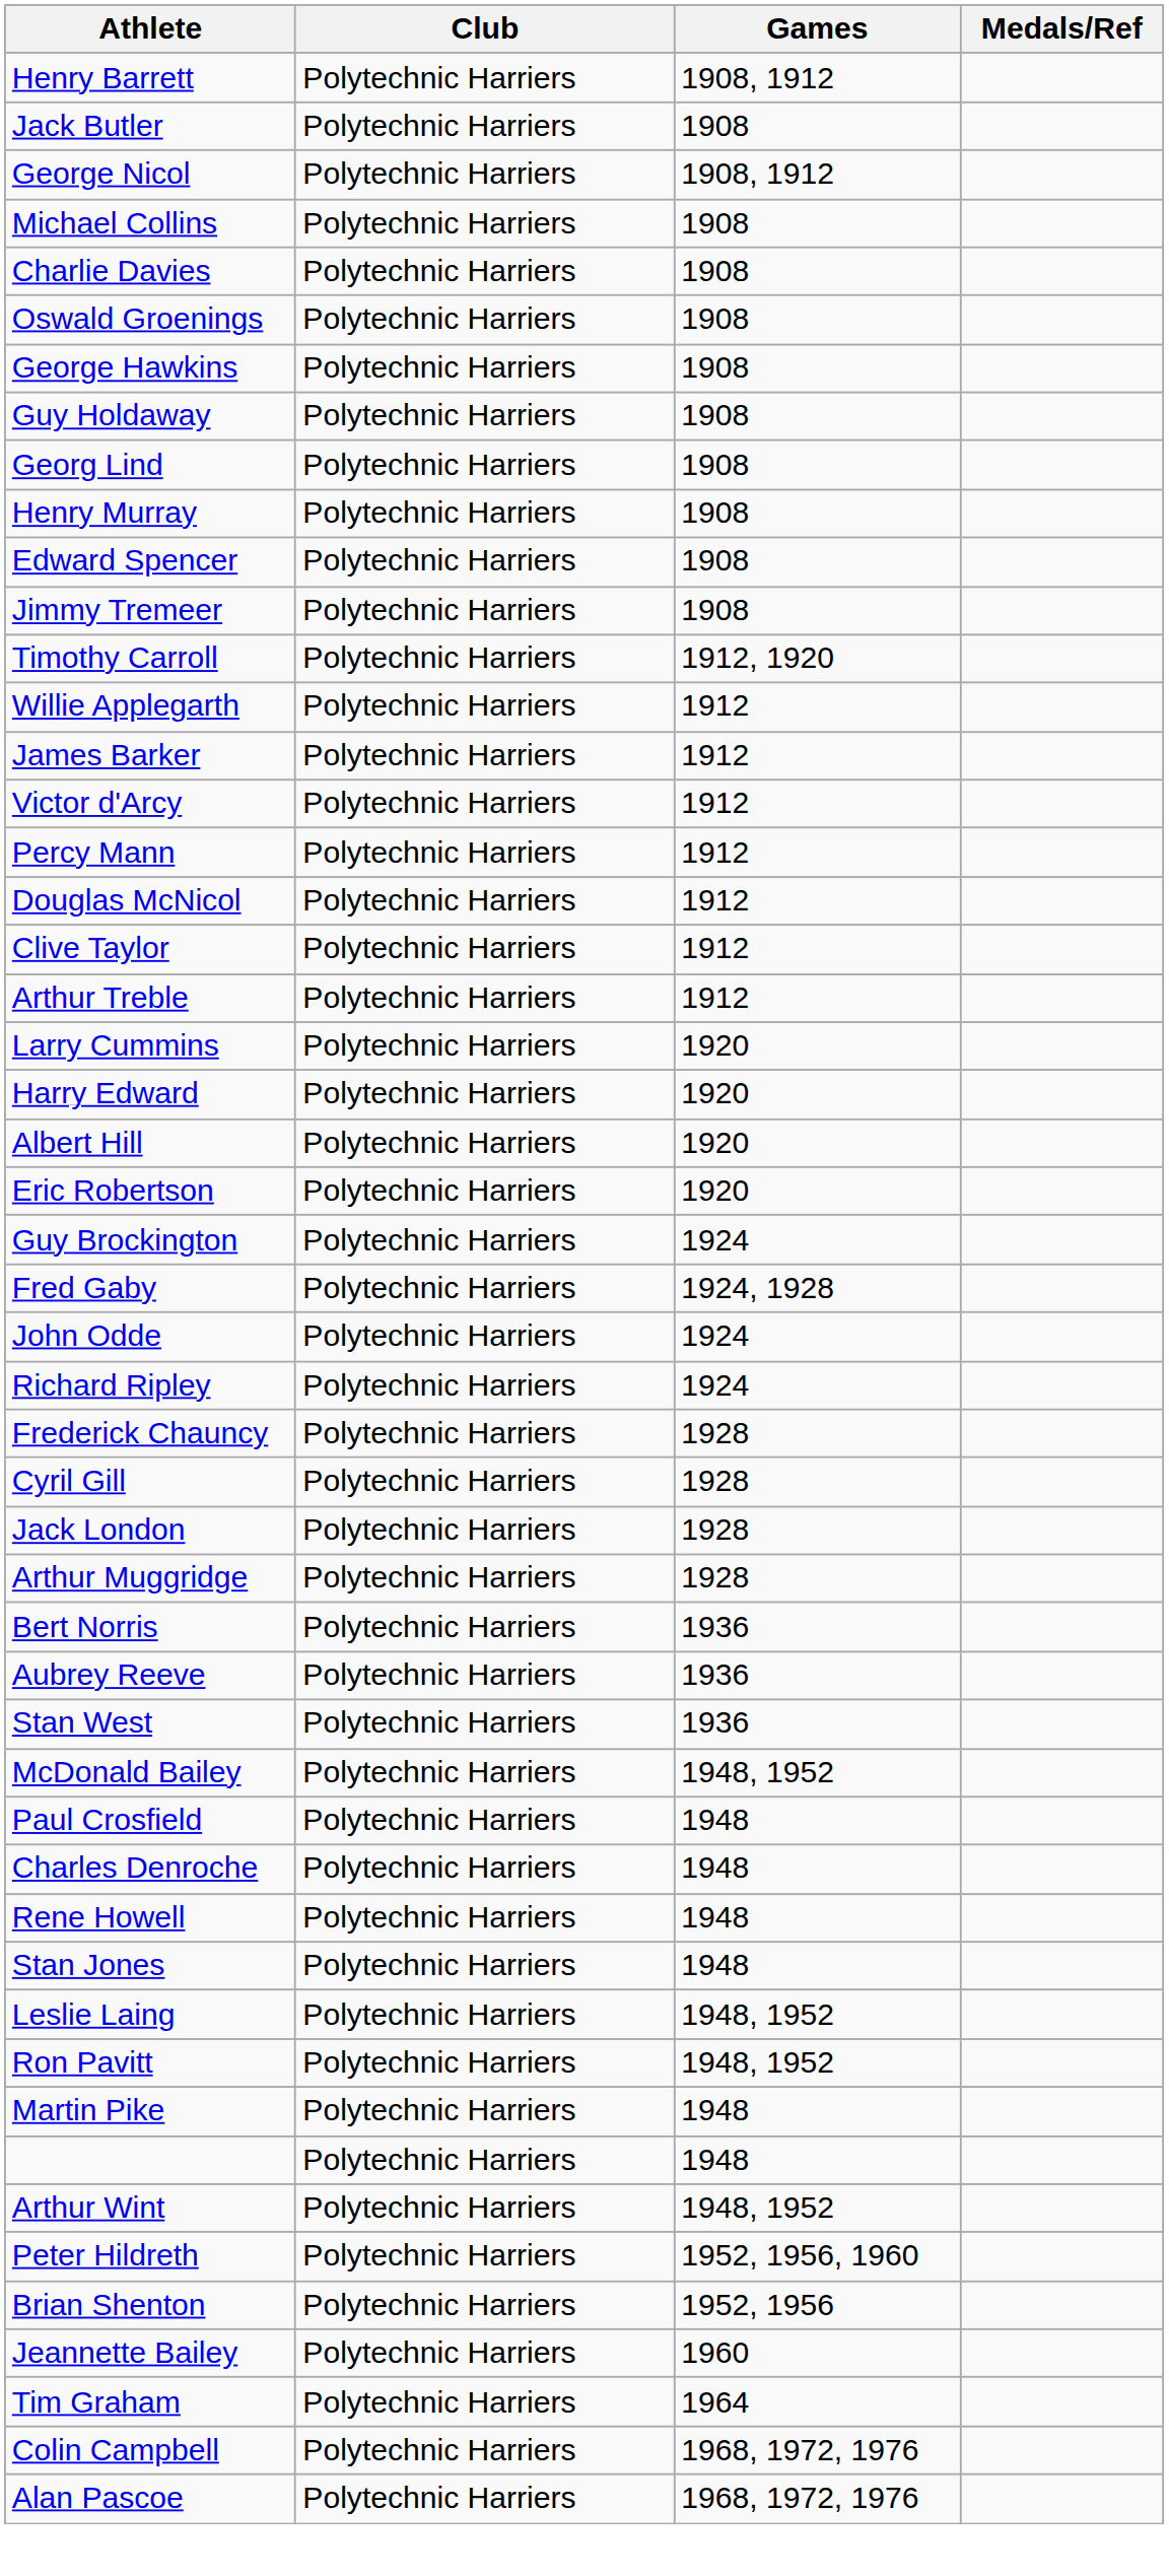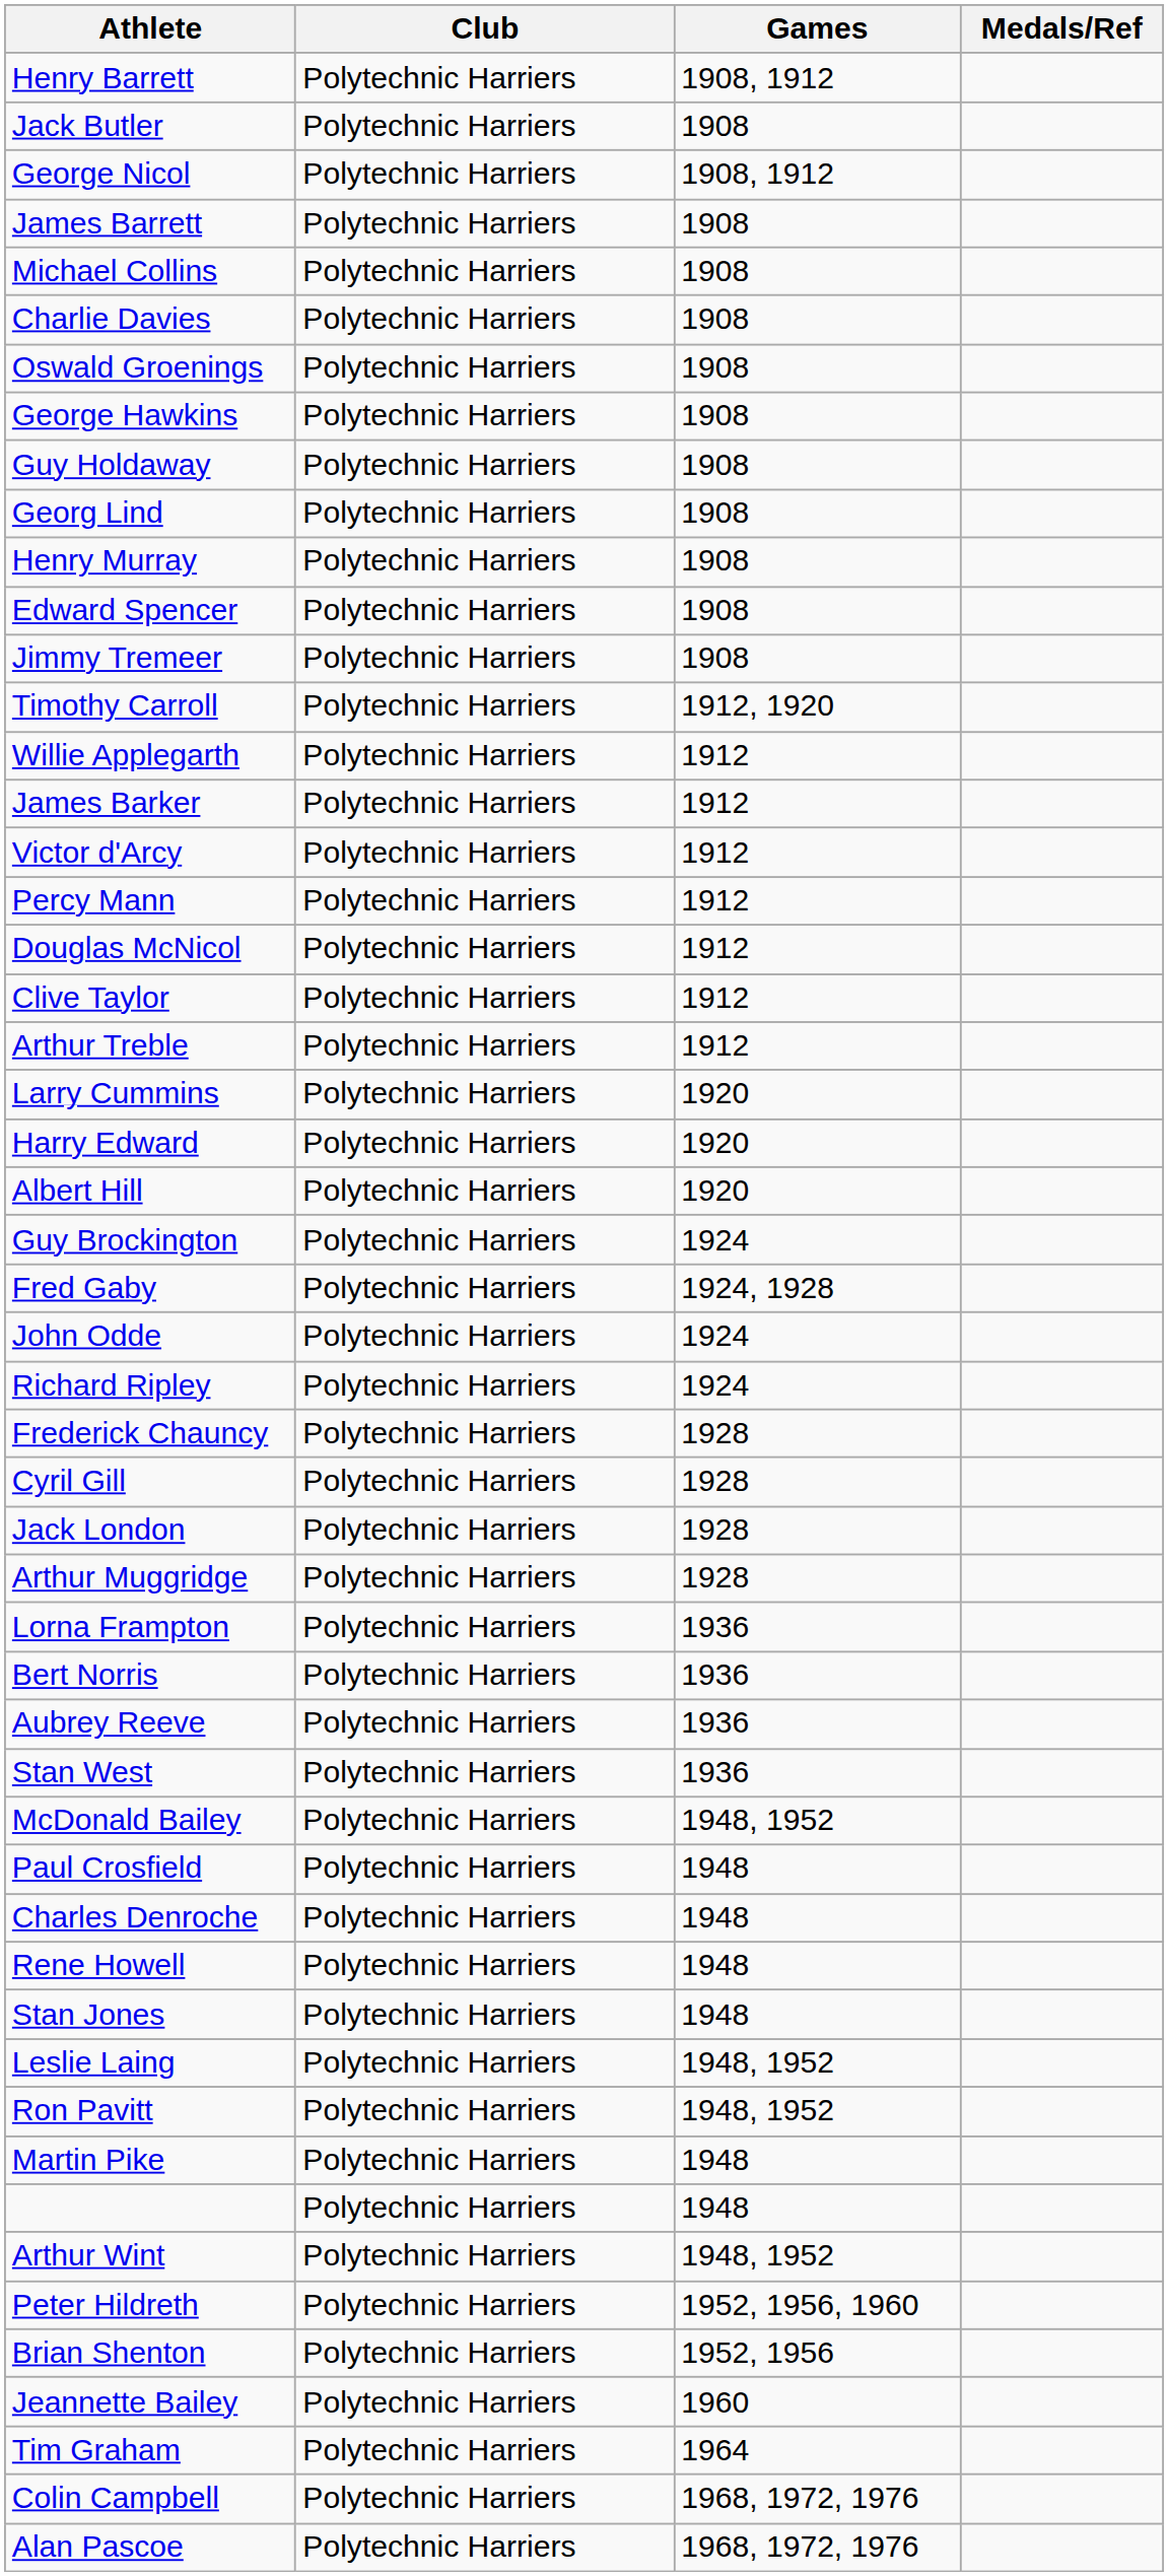 <table class="wikitable">
 <tr>
 <th width=150>Athlete</th>
 <th width=200>Club</th>
 <th width=150>Games</th>
 <th width=100>Medals/Ref</th>
 </tr>
 <tr>
 <td><a href='#'>Henry Barrett</a></td>
 <td>Polytechnic Harriers</td>
 <td>1908, 1912</td>
 <td></td>
 </tr>
 <tr>
 <td><a href='#'>Jack Butler</a></td>
 <td>Polytechnic Harriers</td>
 <td>1908</td>
 <td></td>
 </tr>
 <tr>
 <td><a href='#'>George Nicol</a></td>
 <td>Polytechnic Harriers</td>
 <td>1908, 1912</td>
+<td></td>
+</tr>
+<tr>
+<td><a href='#'>James Barrett</a></td>
+<td>Polytechnic Harriers</td>
+<td>1908</td>
 <td></td>
 </tr>
 <tr>
 <td><a href='#'>Michael Collins</a></td>
 <td>Polytechnic Harriers</td>
 <td>1908</td>
 <td></td>
 </tr>
 <tr>
 <td><a href='#'>Charlie Davies</a></td>
 <td>Polytechnic Harriers</td>
 <td>1908</td>
 <td></td>
 </tr>
 <tr>
 <td><a href='#'>Oswald Groenings</a></td>
 <td>Polytechnic Harriers</td>
 <td>1908</td>
 <td></td>
 </tr>
 <tr>
 <td><a href='#'>George Hawkins</a></td>
 <td>Polytechnic Harriers</td>
 <td>1908</td>
 <td></td>
 </tr>
 <tr>
 <td><a href='#'>Guy Holdaway</a></td>
 <td>Polytechnic Harriers</td>
 <td>1908</td>
 <td></td>
 </tr>
 <tr>
 <td><a href='#'>Georg Lind</a></td>
 <td>Polytechnic Harriers</td>
 <td>1908</td>
 <td></td>
 </tr>
 <tr>
 <td><a href='#'>Henry Murray</a></td>
 <td>Polytechnic Harriers</td>
 <td>1908</td>
 <td></td>
 </tr>
 <tr>
 <td><a href='#'>Edward Spencer</a></td>
 <td>Polytechnic Harriers</td>
 <td>1908</td>
 <td></td>
 </tr>
 <tr>
 <td><a href='#'>Jimmy Tremeer</a></td>
 <td>Polytechnic Harriers</td>
 <td>1908</td>
 <td></td>
 </tr>
 <tr>
 <td><a href='#'>Timothy Carroll</a></td>
 <td>Polytechnic Harriers</td>
 <td>1912, 1920</td>
 <td></td>
 </tr>
 <tr>
 <td><a href='#'>Willie Applegarth</a></td>
 <td>Polytechnic Harriers</td>
 <td>1912</td>
 <td></td>
 </tr>
 <tr>
 <td><a href='#'>James Barker</a></td>
 <td>Polytechnic Harriers</td>
 <td>1912</td>
 <td></td>
 </tr>
 <tr>
 <td><a href='#'>Victor d'Arcy</a></td>
 <td>Polytechnic Harriers</td>
 <td>1912</td>
 <td></td>
 </tr>
 <tr>
 <td><a href='#'>Percy Mann</a></td>
 <td>Polytechnic Harriers</td>
 <td>1912</td>
 <td></td>
 </tr>
 <tr>
 <td><a href='#'>Douglas McNicol</a></td>
 <td>Polytechnic Harriers</td>
 <td>1912</td>
 <td></td>
 </tr>
 <tr>
 <td><a href='#'>Clive Taylor</a></td>
 <td>Polytechnic Harriers</td>
 <td>1912</td>
 <td></td>
 </tr>
 <tr>
 <td><a href='#'>Arthur Treble</a></td>
 <td>Polytechnic Harriers</td>
 <td>1912</td>
 <td></td>
 </tr>
 <tr>
 <td><a href='#'>Larry Cummins</a></td>
 <td>Polytechnic Harriers</td>
 <td>1920</td>
 <td></td>
 </tr>
 <tr>
 <td><a href='#'>Harry Edward</a></td>
 <td>Polytechnic Harriers</td>
 <td>1920</td>
 <td></td>
 </tr>
 <tr>
 <td><a href='#'>Albert Hill</a></td>
 <td>Polytechnic Harriers</td>
 <td>1920</td>
 <td></td>
 </tr>
 <tr>
-<td><a href='#'>Eric Robertson</a></td>
-<td>Polytechnic Harriers</td>
-<td>1920</td>
-<td></td>
-</tr>
-<tr>
 <td><a href='#'>Guy Brockington</a></td>
 <td>Polytechnic Harriers</td>
 <td>1924</td>
 <td></td>
 </tr>
 <tr>
 <td><a href='#'>Fred Gaby</a></td>
 <td>Polytechnic Harriers</td>
 <td>1924, 1928</td>
 <td></td>
 </tr>
 <tr>
 <td><a href='#'>John Odde</a></td>
 <td>Polytechnic Harriers</td>
 <td>1924</td>
 <td></td>
 </tr>
 <tr>
 <td><a href='#'>Richard Ripley</a></td>
 <td>Polytechnic Harriers</td>
 <td>1924</td>
 <td></td>
 </tr>
 <tr>
 <td><a href='#'>Frederick Chauncy</a></td>
 <td>Polytechnic Harriers</td>
 <td>1928</td>
 <td></td>
 </tr>
 <tr>
 <td><a href='#'>Cyril Gill</a></td>
 <td>Polytechnic Harriers</td>
 <td>1928</td>
 <td></td>
 </tr>
 <tr>
 <td><a href='#'>Jack London</a></td>
 <td>Polytechnic Harriers</td>
 <td>1928</td>
 <td></td>
 </tr>
 <tr>
 <td><a href='#'>Arthur Muggridge</a></td>
 <td>Polytechnic Harriers</td>
 <td>1928</td>
+<td></td>
+</tr>
+<tr>
+<td><a href='#'>Lorna Frampton</a></td>
+<td>Polytechnic Harriers</td>
+<td>1936</td>
 <td></td>
 </tr>
 <tr>
 <td><a href='#'>Bert Norris</a></td>
 <td>Polytechnic Harriers</td>
 <td>1936</td>
 <td></td>
 </tr>
 <tr>
 <td><a href='#'>Aubrey Reeve</a></td>
 <td>Polytechnic Harriers</td>
 <td>1936</td>
 <td></td>
 </tr>
 <tr>
 <td><a href='#'>Stan West</a></td>
 <td>Polytechnic Harriers</td>
 <td>1936</td>
 <td></td>
 </tr>
 <tr>
 <td><a href='#'>McDonald Bailey</a></td>
 <td>Polytechnic Harriers</td>
 <td>1948, 1952</td>
 <td></td>
 </tr>
 <tr>
 <td><a href='#'>Paul Crosfield</a></td>
 <td>Polytechnic Harriers</td>
 <td>1948</td>
 <td></td>
 </tr>
 <tr>
 <td><a href='#'>Charles Denroche</a></td>
 <td>Polytechnic Harriers</td>
 <td>1948</td>
 <td></td>
 </tr>
 <tr>
 <td><a href='#'>Rene Howell</a></td>
 <td>Polytechnic Harriers</td>
 <td>1948</td>
 <td></td>
 </tr>
 <tr>
 <td><a href='#'>Stan Jones</a></td>
 <td>Polytechnic Harriers</td>
 <td>1948</td>
 <td></td>
 </tr>
 <tr>
 <td><a href='#'>Leslie Laing</a></td>
 <td>Polytechnic Harriers</td>
 <td>1948, 1952</td>
 <td></td>
 </tr>
 <tr>
 <td><a href='#'>Ron Pavitt</a></td>
 <td>Polytechnic Harriers</td>
 <td>1948, 1952</td>
 <td></td>
 </tr>
 <tr>
 <td><a href='#'>Martin Pike</a></td>
 <td>Polytechnic Harriers</td>
 <td>1948</td>
 <td></td>
 </tr>
 <tr>
 <td></td>
 <td>Polytechnic Harriers</td>
 <td>1948</td>
 <td></td>
 </tr>
 <tr>
 <td><a href='#'>Arthur Wint</a></td>
 <td>Polytechnic Harriers</td>
 <td>1948, 1952</td>
 <td> </td>
 </tr>
 <tr>
 <td><a href='#'>Peter Hildreth</a></td>
 <td>Polytechnic Harriers</td>
 <td>1952, 1956, 1960</td>
 <td></td>
 </tr>
 <tr>
 <td><a href='#'>Brian Shenton</a></td>
 <td>Polytechnic Harriers</td>
 <td>1952, 1956</td>
 <td></td>
 </tr>
 <tr>
 <td><a href='#'>Jeannette Bailey</a></td>
 <td>Polytechnic Harriers</td>
 <td>1960</td>
 <td></td>
 </tr>
 <tr>
 <td><a href='#'>Tim Graham</a></td>
 <td>Polytechnic Harriers</td>
 <td>1964</td>
 <td></td>
 </tr>
 <tr>
 <td><a href='#'>Colin Campbell</a></td>
 <td>Polytechnic Harriers</td>
 <td>1968, 1972, 1976</td>
 <td></td>
 </tr>
 <tr>
 <td><a href='#'>Alan Pascoe</a></td>
 <td>Polytechnic Harriers</td>
 <td>1968, 1972, 1976</td>
 <td></td>
 </tr>
 </table>
